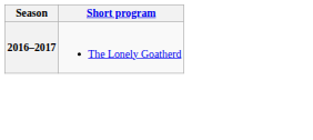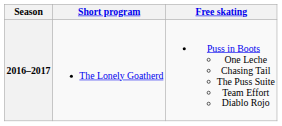 <table class=wikitable style=text-align:center>
 <tr>
 <th>Season</th>
 <th><a href='#'>Short program</a></th>
+<th><a href='#'>Free skating</a></th>
 </tr>
 <tr>
 <th>2016–2017 <br> </th>
 <td><br><ul><li><a href='#'>The Lonely Goatherd</a> <br></li></ul></td>
+<td><br><ul><li><a href='#'>Puss in Boots</a> <br><ul><li>One Leche</li><li>Chasing Tail</li><li>The Puss Suite</li><li>Team Effort</li><li>Diablo Rojo <br></li></ul></li></ul></td>
 </tr>
 </table>
